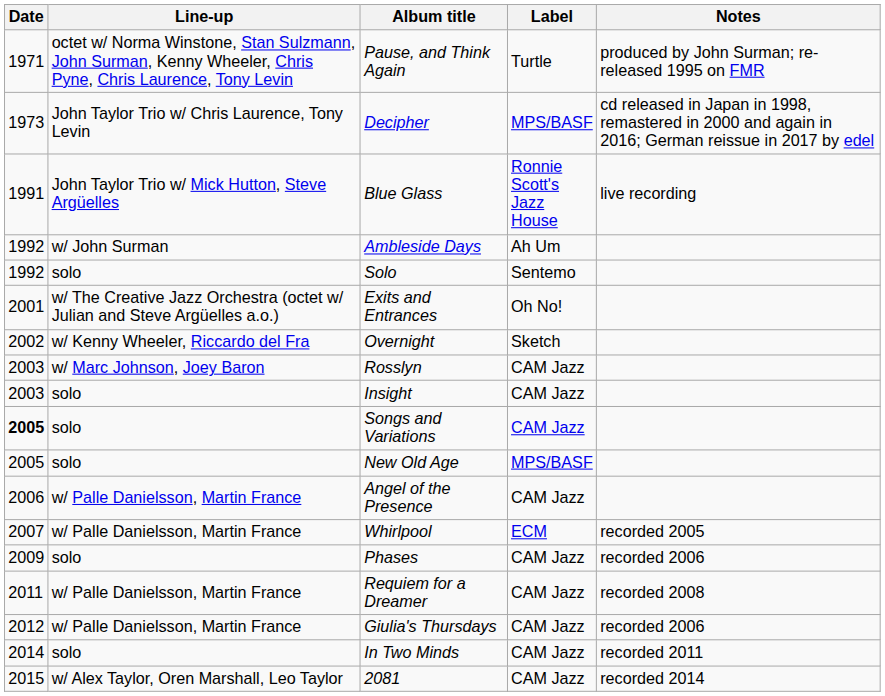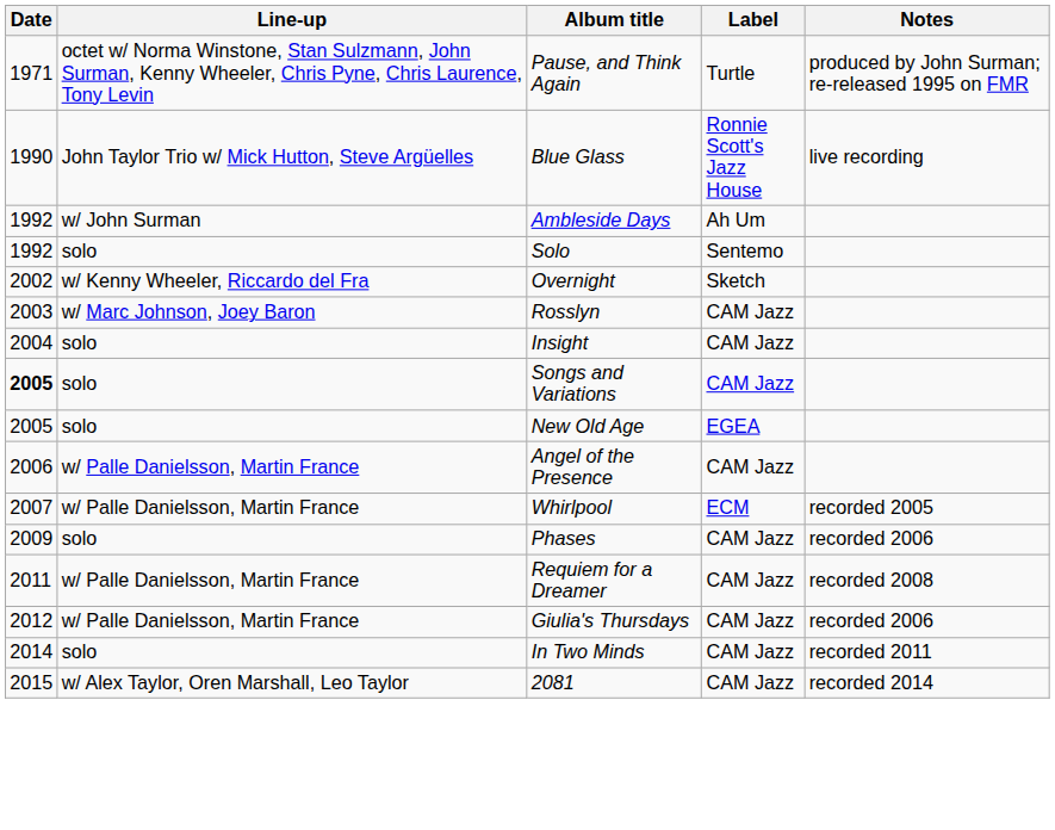 <table class="wikitable sortable">
 <tr>
 <th scope="col">Date</th>
 <th scope="col">Line-up</th>
 <th scope="col" style="width: 138px;">Album title</th>
 <th scope="col" style="width: 78px;">Label</th>
 <th scope="col" class="unsortable">Notes</th>
 </tr>
 <tr>
 <td>1971</td>
 <td>octet w/ Norma Winstone, <a href='#'>Stan Sulzmann</a>, <a href='#'>John Surman</a>, Kenny Wheeler, <a href='#'>Chris Pyne</a>, <a href='#'>Chris Laurence</a>, <a href='#'>Tony Levin</a></td>
 <td><em>Pause, and Think Again</em></td>
 <td>Turtle</td>
 <td>produced by John Surman; re-released 1995 on <a href='#'>FMR</a></td>
 </tr>
 <tr>
-<td>1973</td>
-<td>John Taylor Trio w/ Chris Laurence, Tony Levin</td>
-<td><em><a href='#'>Decipher</a></em></td>
-<td><a href='#'>MPS/BASF</a></td>
-<td>cd released in Japan in 1998, remastered in 2000 and again in 2016; German reissue in 2017 by <a href='#'>edel</a></td>
-</tr>
-<tr>
-<td>1991</td>
+<td>1990</td>
 <td>John Taylor Trio w/ <a href='#'>Mick Hutton</a>, <a href='#'>Steve Argüelles</a></td>
 <td><em>Blue Glass</em></td>
 <td><a href='#'>Ronnie Scott's Jazz House</a></td>
 <td>live recording</td>
 </tr>
 <tr>
 <td>1992</td>
 <td>w/ John Surman</td>
 <td><em><a href='#'>Ambleside Days</a></em></td>
 <td>Ah Um</td>
 <td></td>
 </tr>
 <tr>
 <td>1992</td>
 <td>solo</td>
 <td><em>Solo</em></td>
 <td>Sentemo</td>
 <td></td>
 </tr>
 <tr>
-<td>2001</td>
-<td>w/ The Creative Jazz Orchestra (octet w/ Julian and Steve Argüelles a.o.)</td>
-<td><em>Exits and Entrances</em></td>
-<td>Oh No!</td>
-<td></td>
-</tr>
-<tr>
 <td>2002</td>
 <td>w/ Kenny Wheeler, <a href='#'>Riccardo del Fra</a></td>
 <td><em>Overnight</em></td>
 <td>Sketch</td>
 <td></td>
 </tr>
 <tr>
 <td>2003</td>
 <td>w/ <a href='#'>Marc Johnson</a>, <a href='#'>Joey Baron</a></td>
 <td><em>Rosslyn</em></td>
 <td>CAM Jazz</td>
 <td></td>
 </tr>
 <tr>
-<td>2003</td>
+<td>2004</td>
 <td>solo</td>
 <td><em>Insight</em></td>
 <td>CAM Jazz</td>
 <td></td>
 </tr>
 <tr>
 <td><strong>2005</strong></td>
 <td>solo</td>
 <td><em>Songs and Variations</em></td>
 <td><a href='#'>CAM Jazz</a></td>
 <td></td>
 </tr>
 <tr>
 <td>2005</td>
 <td>solo</td>
 <td><em>New Old Age</em></td>
-<td><a href='#'>MPS/BASF</a></td>
+<td><a href='#'>EGEA</a></td>
 <td></td>
 </tr>
 <tr>
 <td>2006</td>
 <td>w/ <a href='#'>Palle Danielsson</a>, <a href='#'>Martin France</a></td>
 <td><em>Angel of the Presence</em></td>
 <td>CAM Jazz</td>
 <td></td>
 </tr>
 <tr>
 <td>2007</td>
 <td>w/ Palle Danielsson, Martin France</td>
 <td><em>Whirlpool</em></td>
 <td><a href='#'>ECM</a></td>
 <td>recorded 2005</td>
 </tr>
 <tr>
 <td>2009</td>
 <td>solo</td>
 <td><em>Phases</em></td>
 <td>CAM Jazz</td>
 <td>recorded 2006</td>
 </tr>
 <tr>
 <td>2011</td>
 <td>w/ Palle Danielsson, Martin France</td>
 <td><em>Requiem for a Dreamer</em></td>
 <td>CAM Jazz</td>
 <td>recorded 2008</td>
 </tr>
 <tr>
 <td>2012</td>
 <td>w/ Palle Danielsson, Martin France</td>
 <td><em>Giulia's Thursdays</em></td>
 <td>CAM Jazz</td>
 <td>recorded 2006</td>
 </tr>
 <tr>
 <td>2014</td>
 <td>solo</td>
 <td><em>In Two Minds</em></td>
 <td>CAM Jazz</td>
 <td>recorded 2011</td>
 </tr>
 <tr>
 <td>2015</td>
 <td>w/ Alex Taylor, Oren Marshall, Leo Taylor</td>
 <td><em>2081</em></td>
 <td>CAM Jazz</td>
 <td>recorded 2014</td>
 </tr>
 </table>
